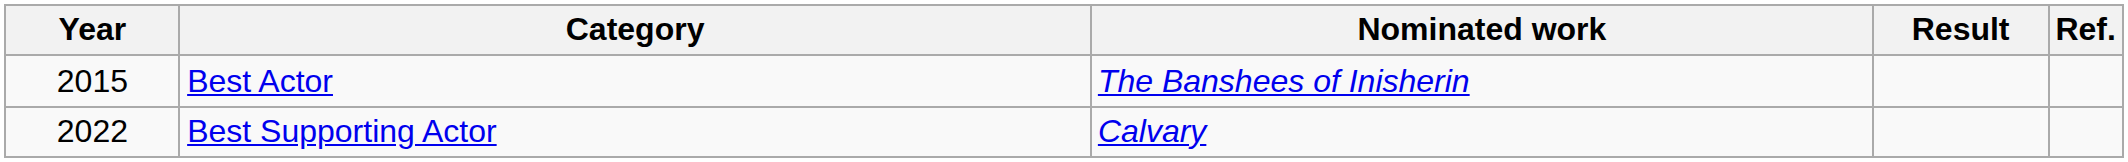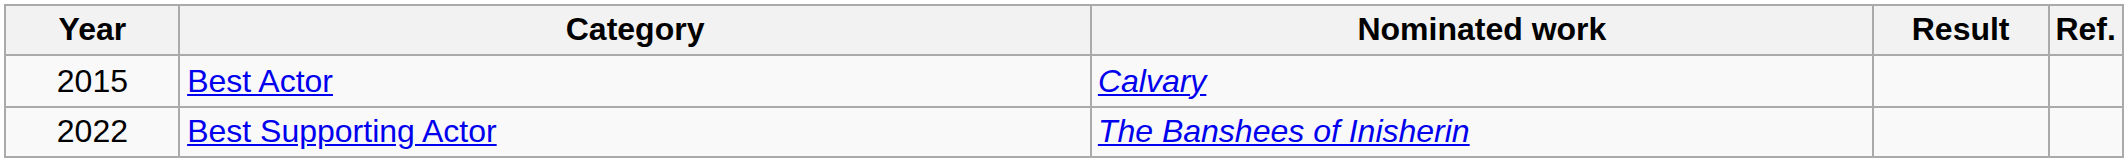 <table class=wikitable>
 <tr>
 <th scope="col" style="width:5em;">Year</th>
 <th scope="col" style="width:28em;">Category</th>
 <th scope="col" style="width:24em;">Nominated work</th>
 <th scope="col" style="width:5em;">Result</th>
 <th>Ref.</th>
 </tr>
 <tr>
 <td style="text-align:center;">2015</td>
 <td><a href='#'>Best Actor</a></td>
-<td><em><a href='#'>The Banshees of Inisherin</a></em></td>
+<td><em><a href='#'>Calvary</a></em></td>
 <td></td>
 <td></td>
 </tr>
 <tr>
 <td style="text-align:center;">2022</td>
 <td><a href='#'>Best Supporting Actor</a></td>
-<td><em><a href='#'>Calvary</a></em></td>
+<td><em><a href='#'>The Banshees of Inisherin</a></em></td>
 <td></td>
 <td></td>
 </tr>
 </table>
